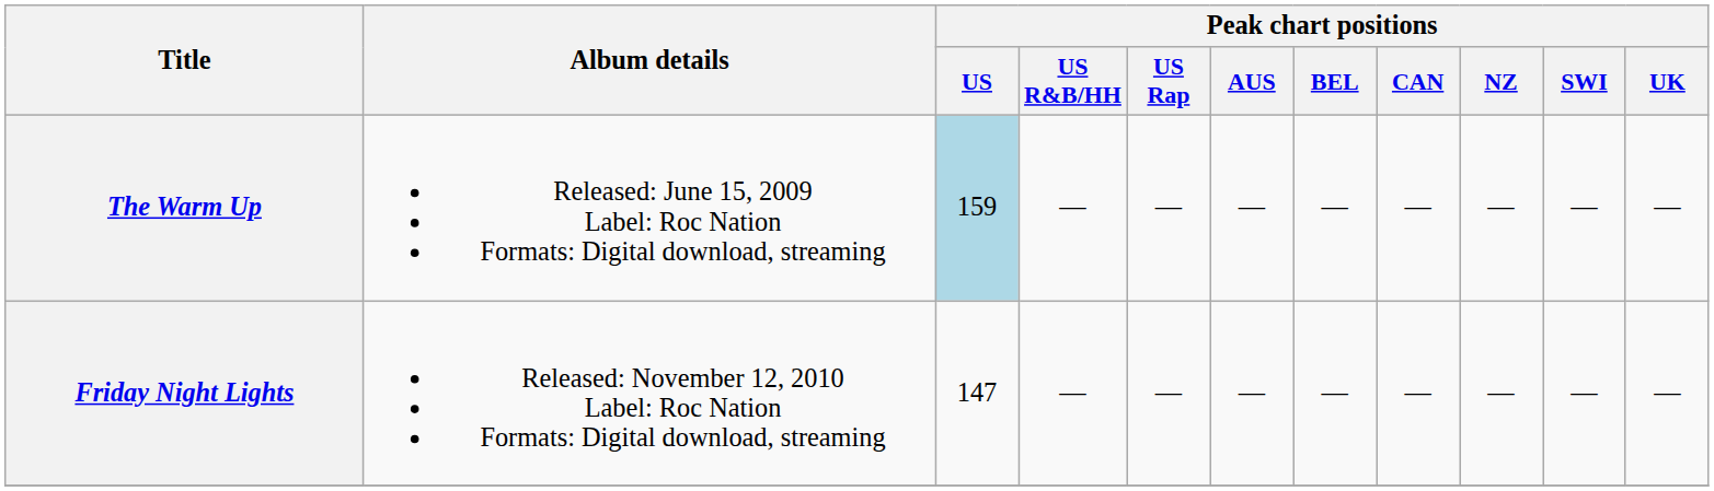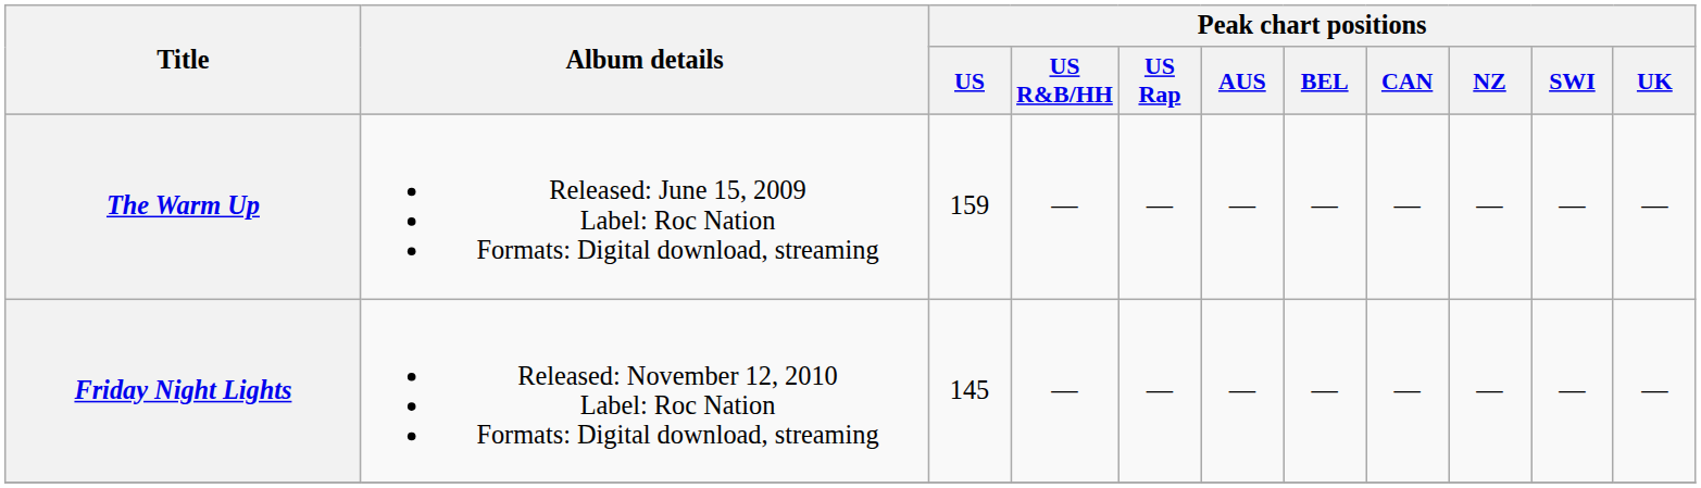 <table class="wikitable plainrowheaders" style="text-align:center;">
 <tr>
 <th scope="col" rowspan="2" style="width:13em;">Title</th>
 <th scope="col" rowspan="2" style="width:21em;">Album details</th>
 <th scope="col" colspan="9">Peak chart positions</th>
 </tr>
 <tr>
 <th scope="col" style="width:3em;font-size:90%;"><a href='#'>US</a><br></th>
 <th scope="col" style="width:3em;font-size:90%;"><a href='#'>US<br>R&B/HH</a><br></th>
 <th scope="col" style="width:3em;font-size:90%;"><a href='#'>US<br>Rap</a><br></th>
 <th scope="col" style="width:3em;font-size:90%;"><a href='#'>AUS</a><br></th>
 <th scope="col" style="width:3em;font-size:90%;"><a href='#'>BEL</a><br></th>
 <th scope="col" style="width:3em;font-size:90%;"><a href='#'>CAN</a><br></th>
 <th scope="col" style="width:3em;font-size:90%;"><a href='#'>NZ</a><br></th>
 <th scope="col" style="width:3em;font-size:90%;"><a href='#'>SWI</a><br></th>
 <th scope="col" style="width:3em;font-size:90%;"><a href='#'>UK</a><br></th>
 </tr>
 <tr>
 <th scope="row"><em><a href='#'>The Warm Up</a></em></th>
 <td><br><ul><li>Released: June 15, 2009</li><li>Label: Roc Nation</li><li>Formats: Digital download, streaming</li></ul></td>
-<td style="background: lightblue;">159</td>
+<td>159</td>
 <td>—</td>
 <td>—</td>
 <td>—</td>
 <td>—</td>
 <td>—</td>
 <td>—</td>
 <td>—</td>
 <td>—</td>
 </tr>
 <tr>
 <th scope="row"><em><a href='#'>Friday Night Lights</a></em></th>
 <td><br><ul><li>Released: November 12, 2010</li><li>Label: Roc Nation</li><li>Formats: Digital download, streaming</li></ul></td>
-<td>147<br></td>
+<td>145<br></td>
 <td>—</td>
 <td>—</td>
 <td>—</td>
 <td>—</td>
 <td>—</td>
 <td>—</td>
 <td>—</td>
 <td>—</td>
 </tr>
 <tr>
 </tr>
 </table>
